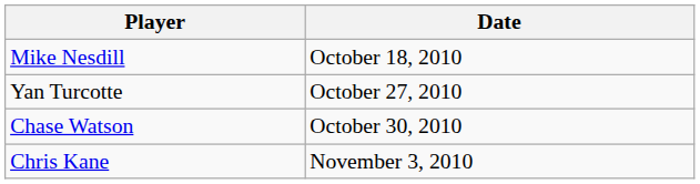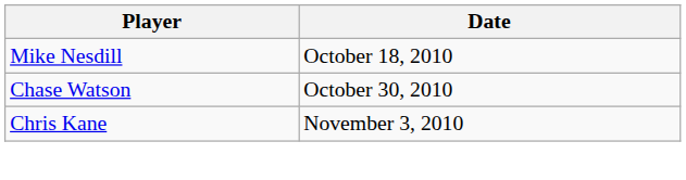 <table class="wikitable" width=40%>
 <tr>
 <th>Player</th>
 <th>Date</th>
 </tr>
 <tr>
 <td><a href='#'>Mike Nesdill</a></td>
 <td>October 18, 2010</td>
 </tr>
 <tr>
-<td>Yan Turcotte</td>
-<td>October 27, 2010</td>
-</tr>
-<tr>
 <td><a href='#'>Chase Watson</a></td>
 <td>October 30, 2010</td>
 </tr>
 <tr>
 <td><a href='#'>Chris Kane</a></td>
 <td>November 3, 2010</td>
 </tr>
 </table>
